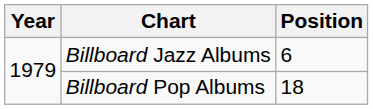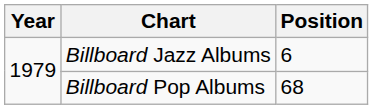 <table class="wikitable">
 <tr>
 <th>Year</th>
 <th>Chart</th>
 <th>Position</th>
 </tr>
 <tr>
 <td rowspan=2>1979</td>
 <td><em>Billboard</em> Jazz Albums</td>
 <td>6</td>
 </tr>
 <tr>
 <td><em>Billboard</em> Pop Albums</td>
-<td>18</td>
+<td>68</td>
 </tr>
 </table>
